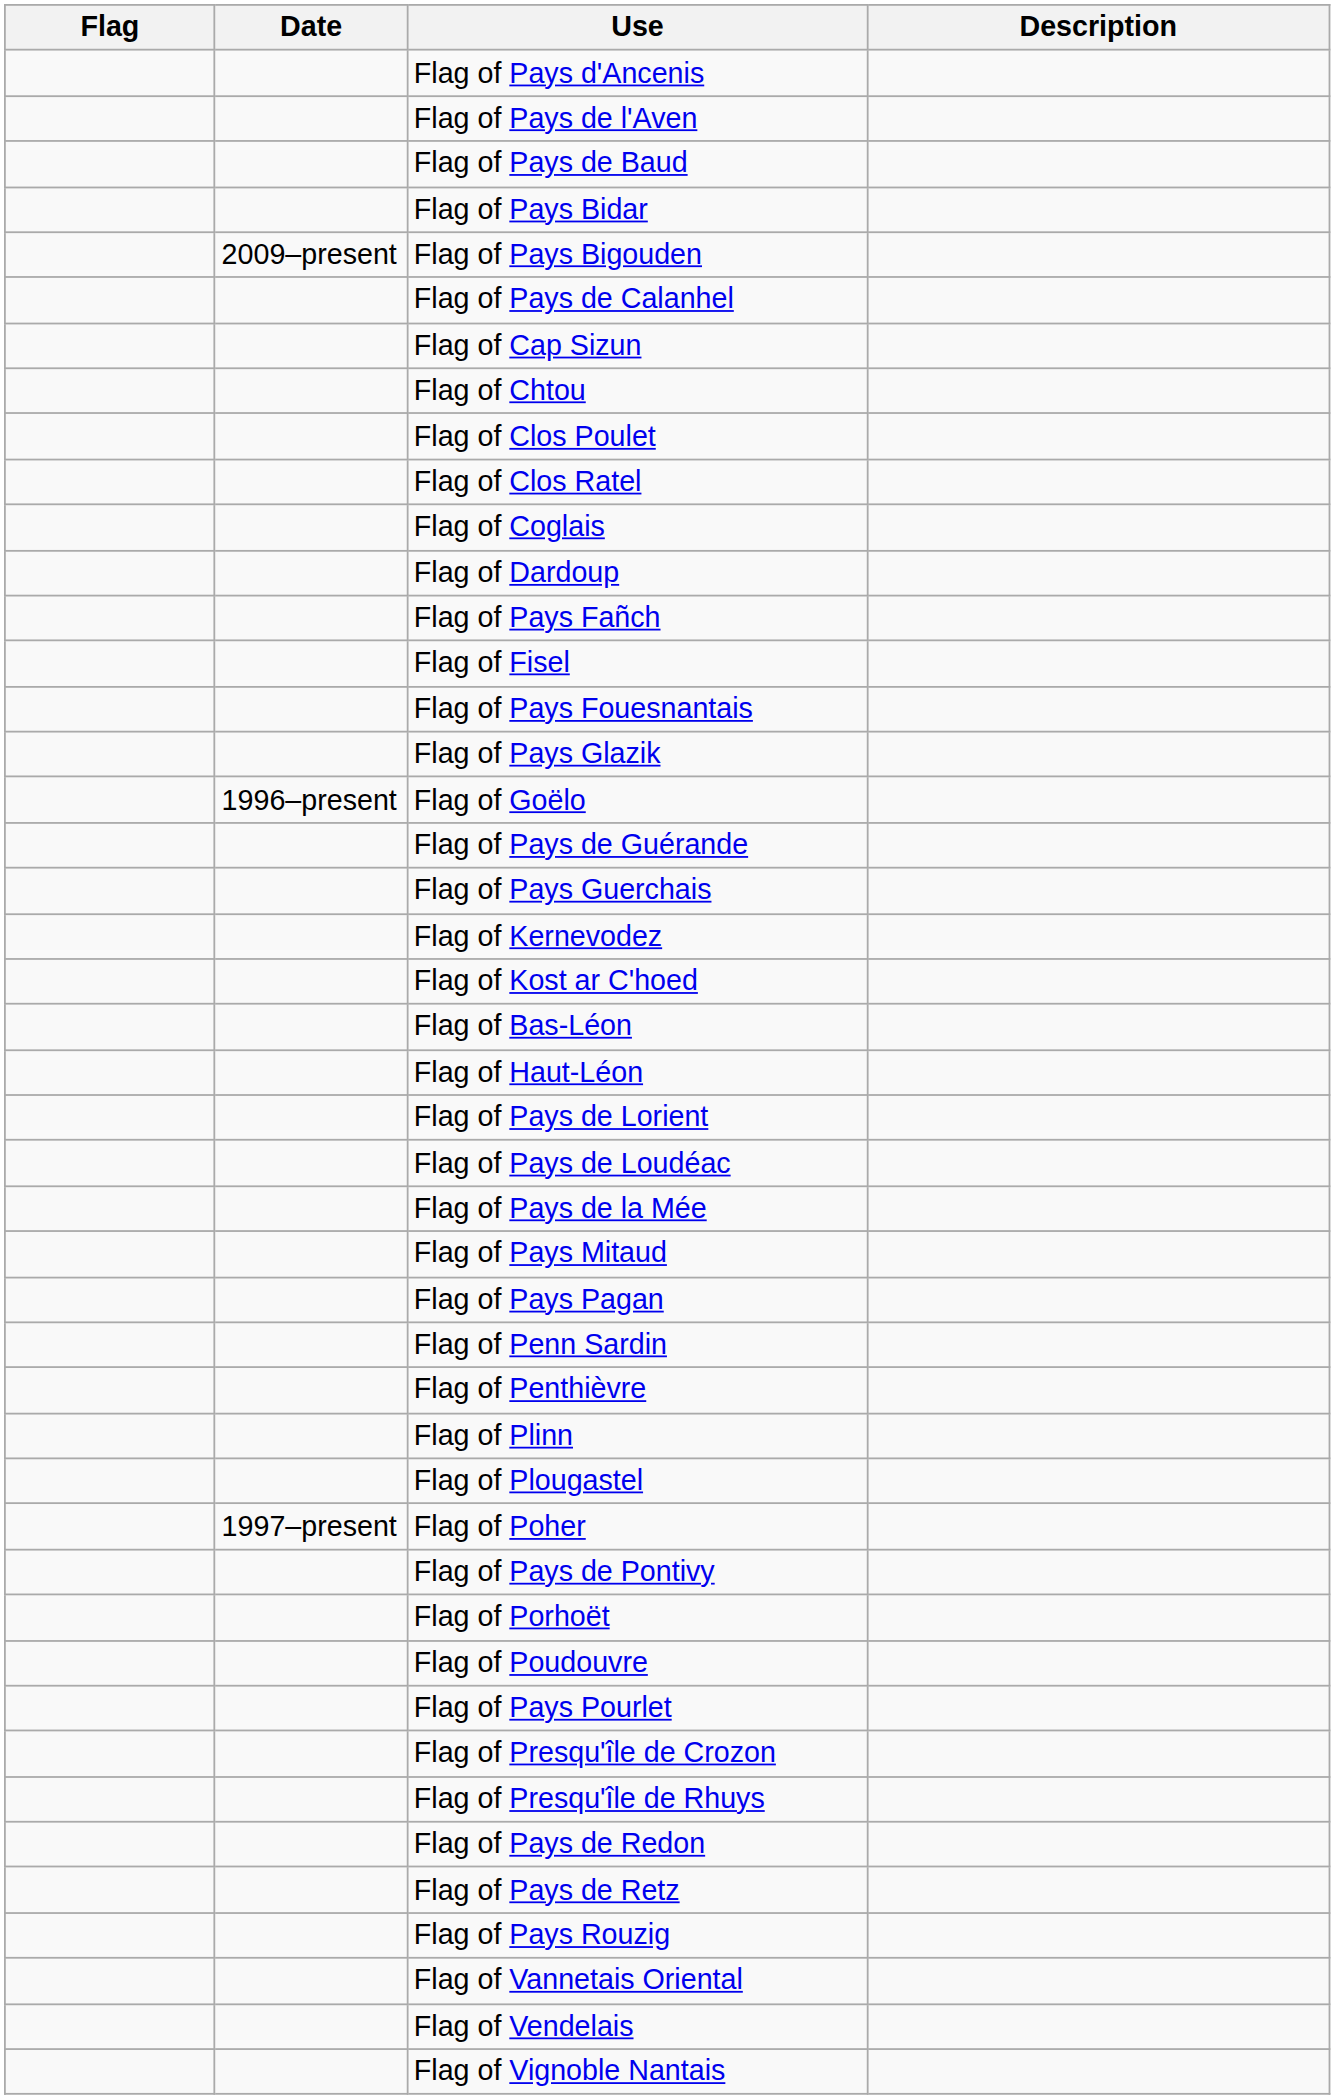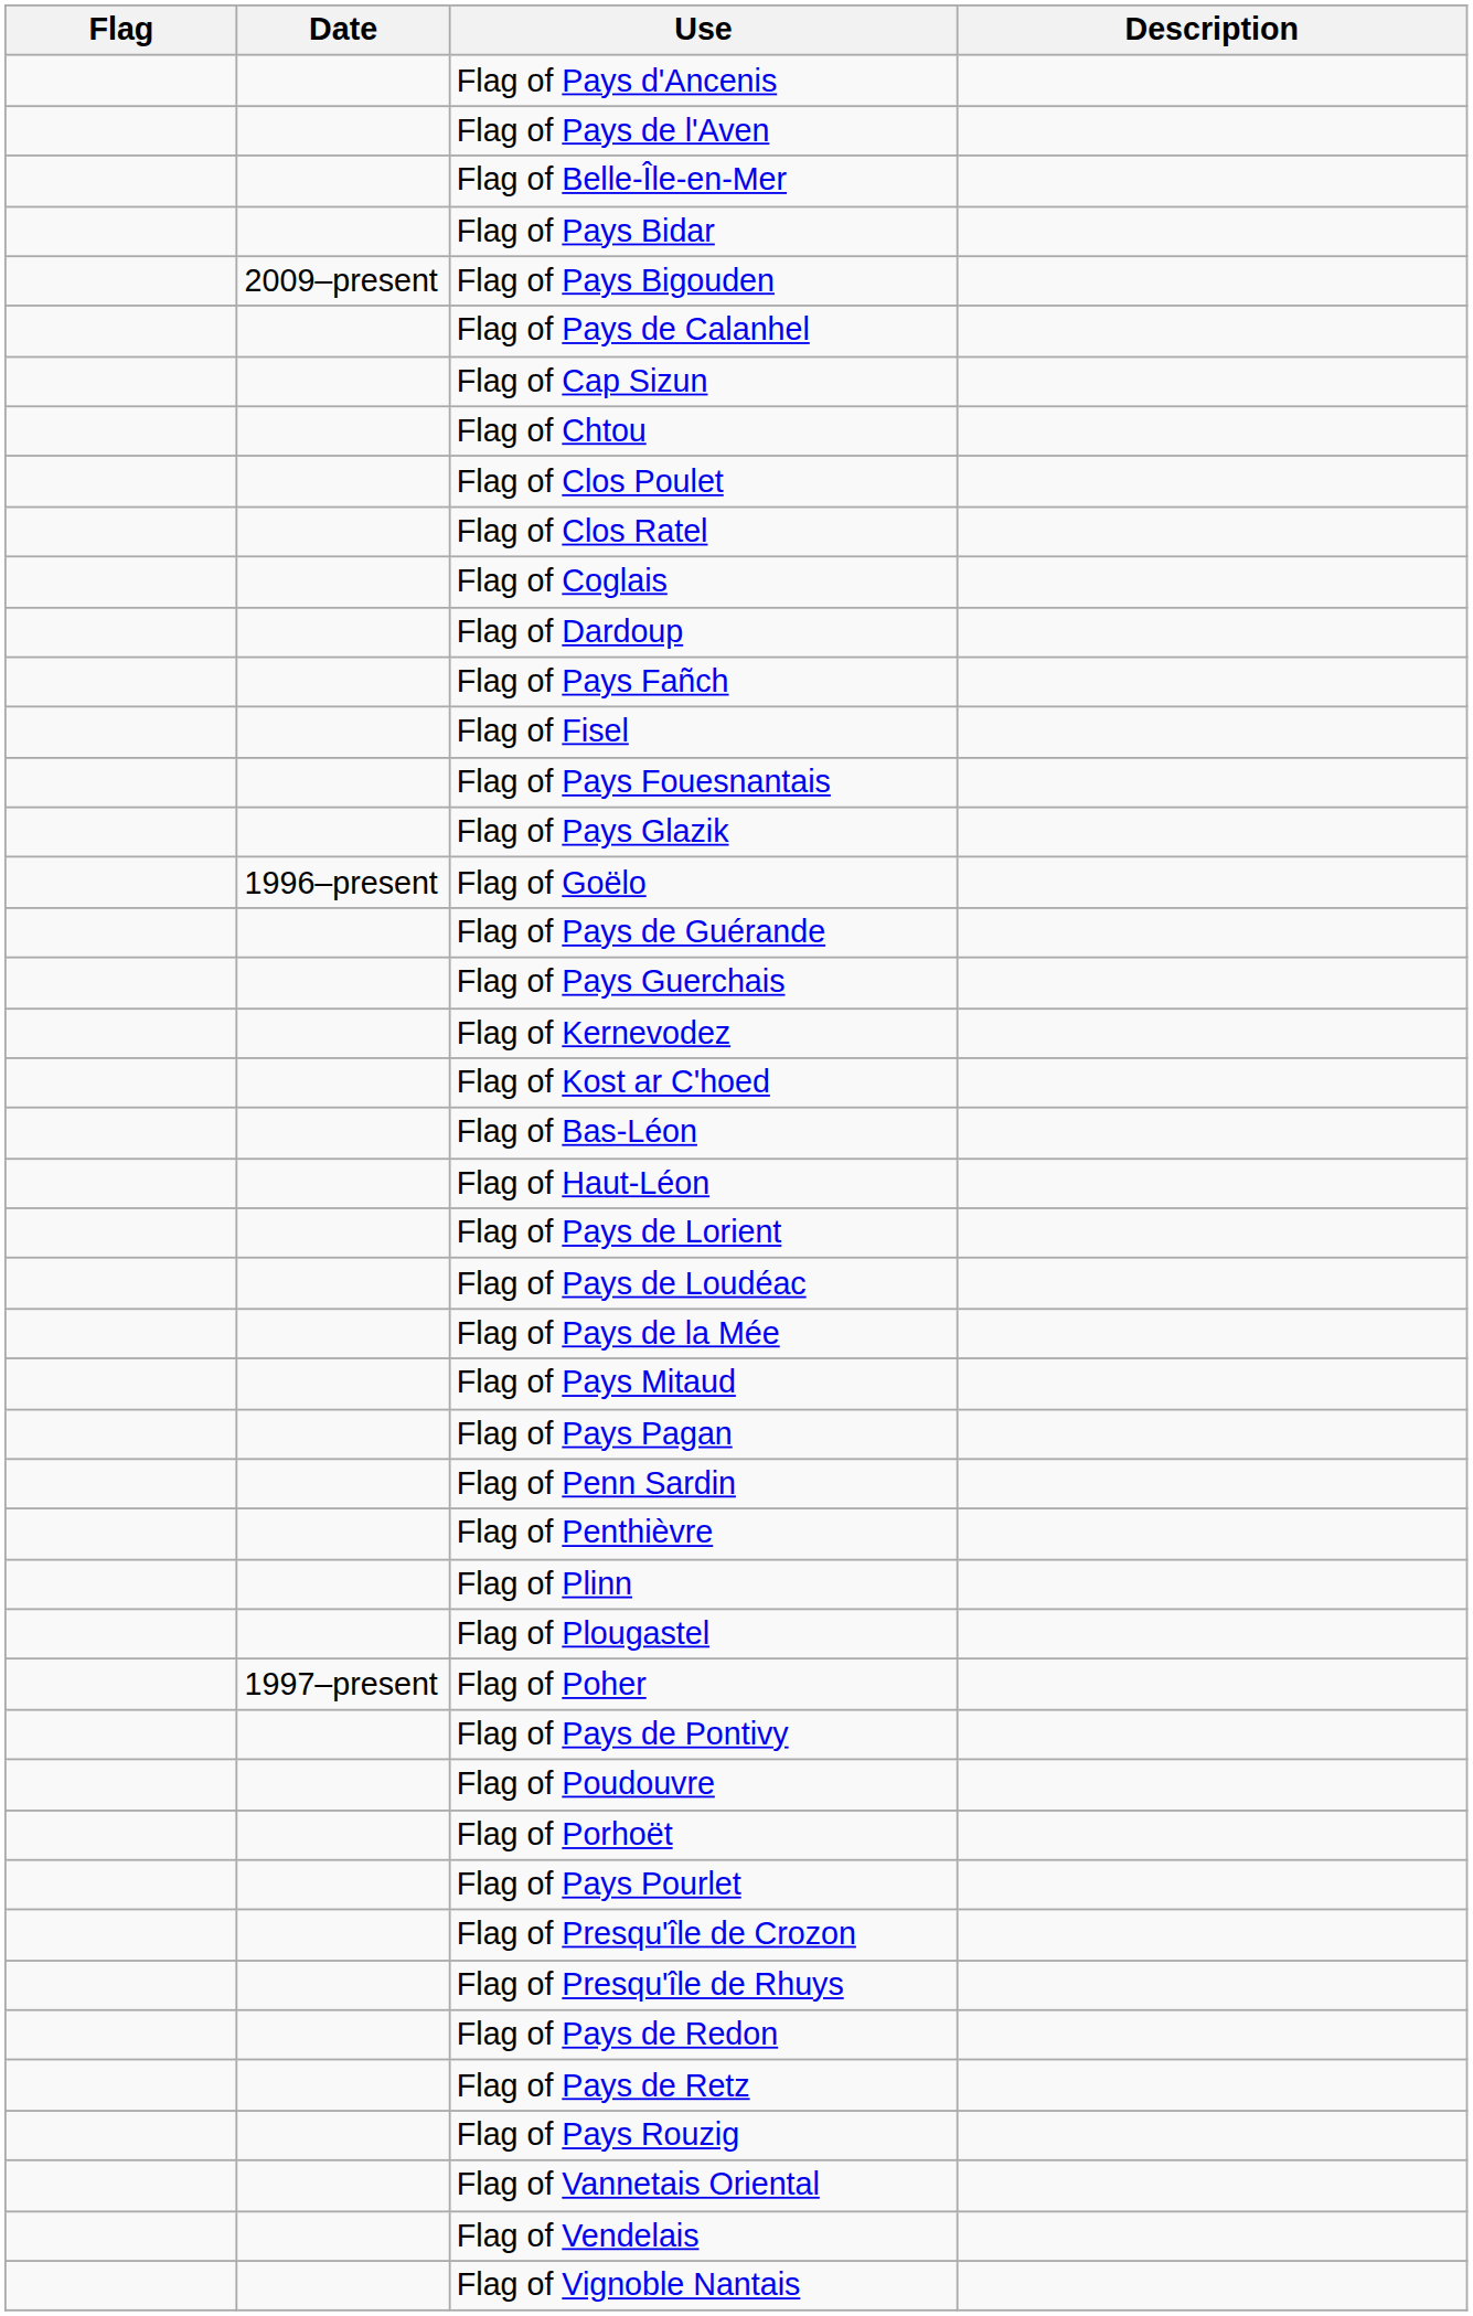 <table class="wikitable">
 <tr style="background:#efefef;">
 <th style="width:110px;">Flag</th>
 <th style="width:100px;">Date</th>
 <th style="width:250px;">Use</th>
 <th style="width:250px;">Description</th>
 </tr>
 <tr>
 <td><br> </td>
 <td></td>
 <td>Flag of <a href='#'>Pays d'Ancenis</a></td>
 <td></td>
 </tr>
 <tr>
 <td></td>
 <td></td>
 <td>Flag of <a href='#'>Pays de l'Aven</a></td>
 <td></td>
 </tr>
 <tr>
 <td></td>
 <td></td>
-<td>Flag of <a href='#'>Pays de Baud</a></td>
+<td>Flag of <a href='#'>Belle-Île-en-Mer</a></td>
 <td></td>
 </tr>
 <tr>
 <td></td>
 <td></td>
 <td>Flag of <a href='#'>Pays Bidar</a></td>
 <td></td>
 </tr>
 <tr>
 <td></td>
 <td>2009–present</td>
 <td>Flag of <a href='#'>Pays Bigouden</a></td>
 <td></td>
 </tr>
 <tr>
 <td></td>
 <td></td>
 <td>Flag of <a href='#'>Pays de Calanhel</a></td>
 <td></td>
 </tr>
 <tr>
 <td></td>
 <td></td>
 <td>Flag of <a href='#'>Cap Sizun</a></td>
 <td></td>
 </tr>
 <tr>
 <td></td>
 <td></td>
 <td>Flag of <a href='#'>Chtou</a></td>
 <td></td>
 </tr>
 <tr>
 <td></td>
 <td></td>
 <td>Flag of <a href='#'>Clos Poulet</a></td>
 <td></td>
 </tr>
 <tr>
 <td></td>
 <td></td>
 <td>Flag of <a href='#'>Clos Ratel</a></td>
 <td></td>
 </tr>
 <tr>
 <td></td>
 <td></td>
 <td>Flag of <a href='#'>Coglais</a></td>
 <td></td>
 </tr>
 <tr>
 <td></td>
 <td></td>
 <td>Flag of <a href='#'>Dardoup</a></td>
 <td></td>
 </tr>
 <tr>
 <td></td>
 <td></td>
 <td>Flag of <a href='#'>Pays Fañch</a></td>
 <td></td>
 </tr>
 <tr>
 <td></td>
 <td></td>
 <td>Flag of <a href='#'>Fisel</a></td>
 <td></td>
 </tr>
 <tr>
 <td></td>
 <td></td>
 <td>Flag of <a href='#'>Pays Fouesnantais</a></td>
 <td></td>
 </tr>
 <tr>
 <td></td>
 <td></td>
 <td>Flag of <a href='#'>Pays Glazik</a></td>
 <td></td>
 </tr>
 <tr>
 <td></td>
 <td>1996–present</td>
 <td>Flag of <a href='#'>Goëlo</a></td>
 <td></td>
 </tr>
 <tr>
 <td><br> </td>
 <td></td>
 <td>Flag of <a href='#'>Pays de Guérande</a></td>
 <td></td>
 </tr>
 <tr>
 <td></td>
 <td></td>
 <td>Flag of <a href='#'>Pays Guerchais</a></td>
 <td></td>
 </tr>
 <tr>
 <td></td>
 <td></td>
 <td>Flag of <a href='#'>Kernevodez</a></td>
 <td></td>
 </tr>
 <tr>
 <td></td>
 <td></td>
 <td>Flag of <a href='#'>Kost ar C'hoed</a></td>
 <td></td>
 </tr>
 <tr>
 <td></td>
 <td></td>
 <td>Flag of <a href='#'>Bas-Léon</a></td>
 <td></td>
 </tr>
 <tr>
 <td></td>
 <td></td>
 <td>Flag of <a href='#'>Haut-Léon</a></td>
 <td></td>
 </tr>
 <tr>
 <td></td>
 <td></td>
 <td>Flag of <a href='#'>Pays de Lorient</a></td>
 <td></td>
 </tr>
 <tr>
 <td></td>
 <td></td>
 <td>Flag of <a href='#'>Pays de Loudéac</a></td>
 <td></td>
 </tr>
 <tr>
 <td></td>
 <td></td>
 <td>Flag of <a href='#'>Pays de la Mée</a></td>
 <td></td>
 </tr>
 <tr>
 <td></td>
 <td></td>
 <td>Flag of <a href='#'>Pays Mitaud</a></td>
 <td></td>
 </tr>
 <tr>
 <td></td>
 <td></td>
 <td>Flag of <a href='#'>Pays Pagan</a></td>
 <td></td>
 </tr>
 <tr>
 <td></td>
 <td></td>
 <td>Flag of <a href='#'>Penn Sardin</a></td>
 <td></td>
 </tr>
 <tr>
 <td></td>
 <td></td>
 <td>Flag of <a href='#'>Penthièvre</a></td>
 <td></td>
 </tr>
 <tr>
 <td></td>
 <td></td>
 <td>Flag of <a href='#'>Plinn</a></td>
 <td></td>
 </tr>
 <tr>
 <td></td>
 <td></td>
 <td>Flag of <a href='#'>Plougastel</a></td>
 <td></td>
 </tr>
 <tr>
 <td></td>
 <td>1997–present</td>
 <td>Flag of <a href='#'>Poher</a></td>
 <td></td>
 </tr>
 <tr>
 <td></td>
 <td></td>
 <td>Flag of <a href='#'>Pays de Pontivy</a></td>
 <td></td>
 </tr>
 <tr>
 <td></td>
 <td></td>
-<td>Flag of <a href='#'>Porhoët</a></td>
+<td>Flag of <a href='#'>Poudouvre</a></td>
 <td></td>
 </tr>
 <tr>
 <td></td>
 <td></td>
-<td>Flag of <a href='#'>Poudouvre</a></td>
+<td>Flag of <a href='#'>Porhoët</a></td>
 <td></td>
 </tr>
 <tr>
 <td></td>
 <td></td>
 <td>Flag of <a href='#'>Pays Pourlet</a></td>
 <td></td>
 </tr>
 <tr>
 <td></td>
 <td></td>
 <td>Flag of <a href='#'>Presqu'île de Crozon</a></td>
 <td></td>
 </tr>
 <tr>
 <td></td>
 <td></td>
 <td>Flag of <a href='#'>Presqu'île de Rhuys</a></td>
 <td></td>
 </tr>
 <tr>
 <td></td>
 <td></td>
 <td>Flag of <a href='#'>Pays de Redon</a></td>
 <td></td>
 </tr>
 <tr>
 <td></td>
 <td></td>
 <td>Flag of <a href='#'>Pays de Retz</a></td>
 <td></td>
 </tr>
 <tr>
 <td></td>
 <td></td>
 <td>Flag of <a href='#'>Pays Rouzig</a></td>
 <td></td>
 </tr>
 <tr>
 <td></td>
 <td></td>
 <td>Flag of <a href='#'>Vannetais Oriental</a></td>
 <td></td>
 </tr>
 <tr>
 <td></td>
 <td></td>
 <td>Flag of <a href='#'>Vendelais</a></td>
 <td></td>
 </tr>
 <tr>
 <td></td>
 <td></td>
 <td>Flag of <a href='#'>Vignoble Nantais</a></td>
 <td></td>
 </tr>
 </table>
